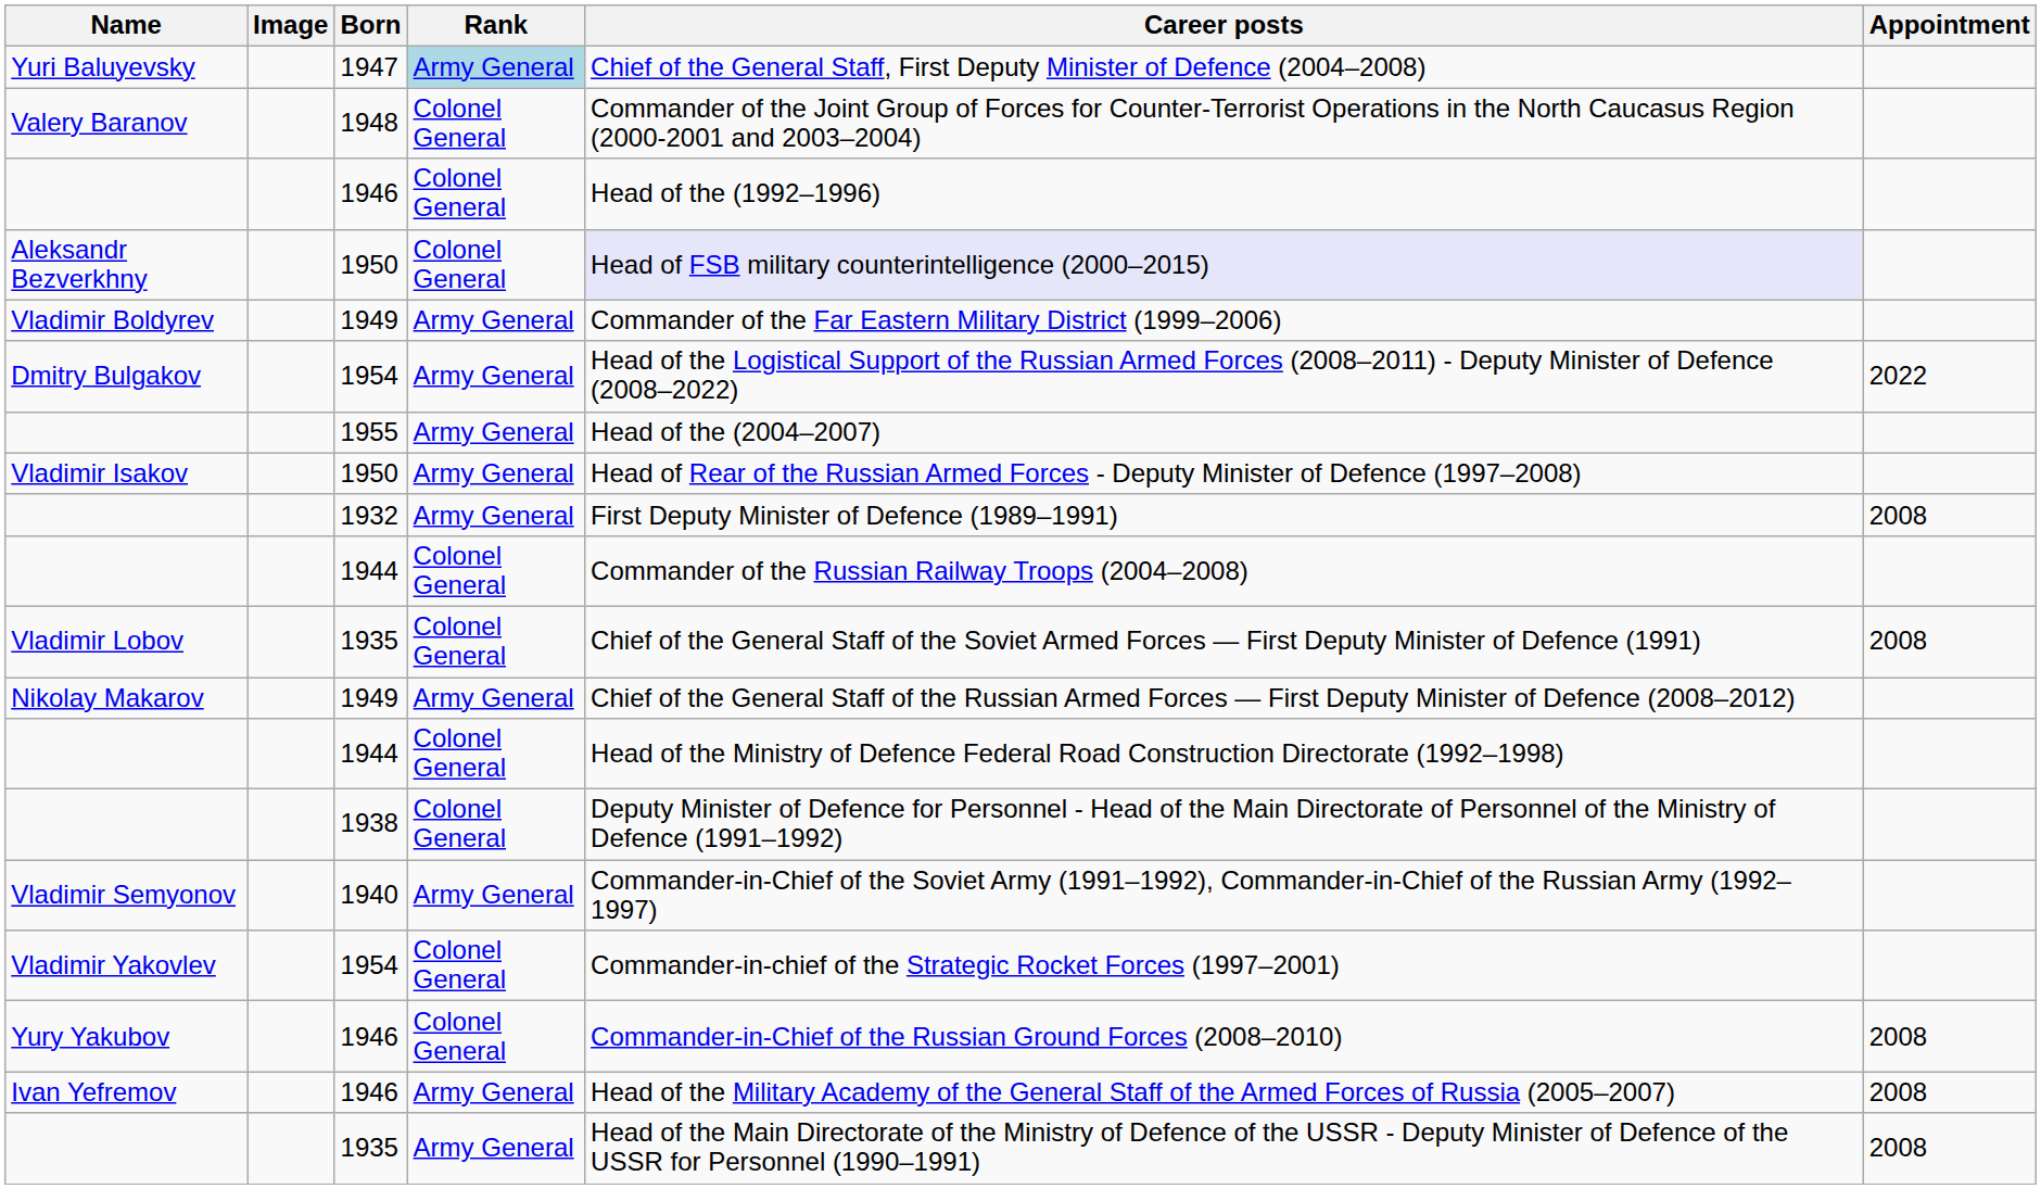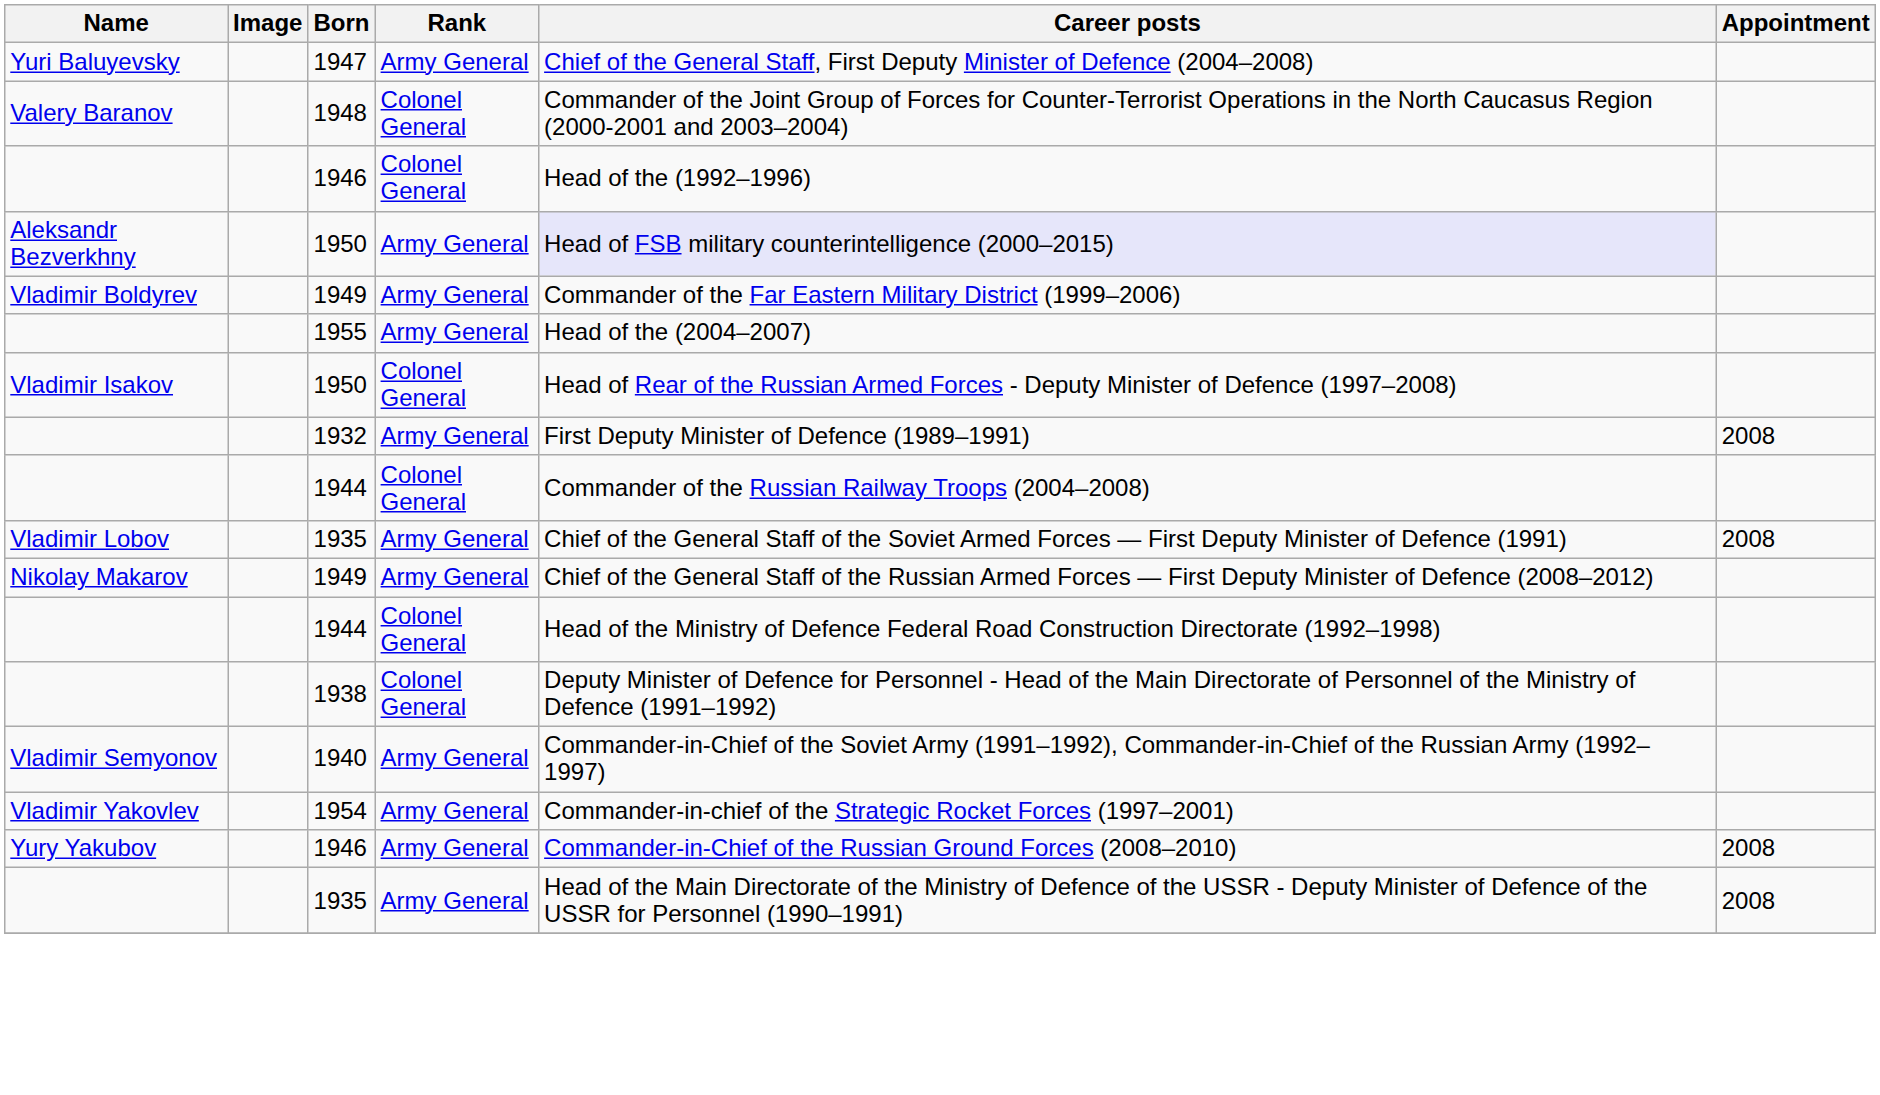 <table class="wikitable">
 <tr valign="middle">
 <th>Name</th>
 <th>Image</th>
 <th>Born</th>
 <th>Rank</th>
 <th>Career posts</th>
 <th>Appointment</th>
 </tr>
 <tr>
 <td><a href='#'>Yuri Baluyevsky</a></td>
 <td></td>
 <td>1947</td>
-<td style="background: lightblue;"><a href='#'>Army General</a></td>
+<td><a href='#'>Army General</a></td>
 <td><a href='#'>Chief of the General Staff</a>, First Deputy <a href='#'>Minister of Defence</a> (2004–2008)</td>
 <td></td>
 </tr>
 <tr>
 <td><a href='#'>Valery Baranov</a></td>
 <td></td>
 <td>1948</td>
 <td><a href='#'>Colonel General</a></td>
 <td>Commander of the Joint Group of Forces for Counter-Terrorist Operations in the North Caucasus Region (2000-2001 and 2003–2004)</td>
 <td></td>
 </tr>
 <tr>
 <td></td>
 <td></td>
 <td>1946</td>
 <td><a href='#'>Colonel General</a></td>
 <td>Head of the  (1992–1996)</td>
 <td></td>
 </tr>
 <tr>
 <td><a href='#'>Aleksandr Bezverkhny</a></td>
 <td></td>
 <td>1950</td>
-<td><a href='#'>Colonel General</a></td>
+<td><a href='#'>Army General</a></td>
 <td style="background: lavender;">Head of <a href='#'>FSB</a> military counterintelligence (2000–2015)</td>
 <td></td>
 </tr>
 <tr>
 <td><a href='#'>Vladimir Boldyrev</a></td>
 <td></td>
 <td>1949</td>
 <td><a href='#'>Army General</a></td>
 <td>Commander of the <a href='#'>Far Eastern Military District</a> (1999–2006)</td>
 <td></td>
-</tr>
-<tr>
-<td><a href='#'>Dmitry Bulgakov</a></td>
-<td></td>
-<td>1954</td>
-<td><a href='#'>Army General</a></td>
-<td>Head of the <a href='#'>Logistical Support of the Russian Armed Forces</a> (2008–2011) - Deputy Minister of Defence (2008–2022)</td>
-<td>2022</td>
 </tr>
 <tr>
 <td></td>
 <td></td>
 <td>1955</td>
 <td><a href='#'>Army General</a></td>
 <td>Head of the  (2004–2007)</td>
 <td></td>
 </tr>
 <tr>
 <td><a href='#'>Vladimir Isakov</a></td>
 <td></td>
 <td>1950</td>
-<td><a href='#'>Army General</a></td>
+<td><a href='#'>Colonel General</a></td>
 <td>Head of <a href='#'>Rear of the Russian Armed Forces</a> - Deputy Minister of Defence (1997–2008)</td>
 <td></td>
 </tr>
 <tr>
 <td></td>
 <td></td>
 <td>1932</td>
 <td><a href='#'>Army General</a></td>
 <td>First Deputy Minister of Defence (1989–1991)</td>
 <td>2008</td>
 </tr>
 <tr>
 <td></td>
 <td></td>
 <td>1944</td>
 <td><a href='#'>Colonel General</a></td>
 <td>Commander of the <a href='#'>Russian Railway Troops</a> (2004–2008)</td>
 <td></td>
 </tr>
 <tr>
 <td><a href='#'>Vladimir Lobov</a></td>
 <td></td>
 <td>1935</td>
-<td><a href='#'>Colonel General</a></td>
+<td><a href='#'>Army General</a></td>
 <td>Chief of the General Staff of the Soviet Armed Forces — First Deputy Minister of Defence (1991)</td>
 <td>2008</td>
 </tr>
 <tr>
 <td><a href='#'>Nikolay Makarov</a></td>
 <td></td>
 <td>1949</td>
 <td><a href='#'>Army General</a></td>
 <td>Chief of the General Staff of the Russian Armed Forces — First Deputy Minister of Defence (2008–2012)</td>
 <td></td>
 </tr>
 <tr>
 <td></td>
 <td></td>
 <td>1944</td>
 <td><a href='#'>Colonel General</a></td>
 <td>Head of the Ministry of Defence Federal Road Construction Directorate (1992–1998)</td>
 <td></td>
 </tr>
 <tr>
 <td></td>
 <td></td>
 <td>1938</td>
 <td><a href='#'>Colonel General</a></td>
 <td>Deputy Minister of Defence for Personnel - Head of the Main Directorate of Personnel of the Ministry of Defence (1991–1992)</td>
 <td></td>
 </tr>
 <tr>
 <td><a href='#'>Vladimir Semyonov</a></td>
 <td></td>
 <td>1940</td>
 <td><a href='#'>Army General</a></td>
 <td>Commander-in-Chief of the Soviet Army (1991–1992), Commander-in-Chief of the Russian Army (1992–1997)</td>
 <td></td>
 </tr>
 <tr>
 <td><a href='#'>Vladimir Yakovlev</a></td>
 <td></td>
 <td>1954</td>
-<td><a href='#'>Colonel General</a></td>
+<td><a href='#'>Army General</a></td>
 <td>Commander-in-chief of the <a href='#'>Strategic Rocket Forces</a> (1997–2001)</td>
 <td></td>
 </tr>
 <tr>
 <td><a href='#'>Yury Yakubov</a></td>
 <td></td>
 <td>1946</td>
-<td><a href='#'>Colonel General</a></td>
+<td><a href='#'>Army General</a></td>
 <td><a href='#'>Commander-in-Chief of the Russian Ground Forces</a> (2008–2010)</td>
-<td>2008</td>
-</tr>
-<tr>
-<td><a href='#'>Ivan Yefremov</a></td>
-<td></td>
-<td>1946</td>
-<td><a href='#'>Army General</a></td>
-<td>Head of the <a href='#'>Military Academy of the General Staff of the Armed Forces of Russia</a> (2005–2007)</td>
 <td>2008</td>
 </tr>
 <tr>
 <td></td>
 <td></td>
 <td>1935</td>
 <td><a href='#'>Army General</a></td>
 <td>Head of the Main Directorate of the Ministry of Defence of the USSR - Deputy Minister of Defence of the USSR for Personnel (1990–1991)</td>
 <td>2008</td>
 </tr>
 <tr>
 </tr>
 </table>
